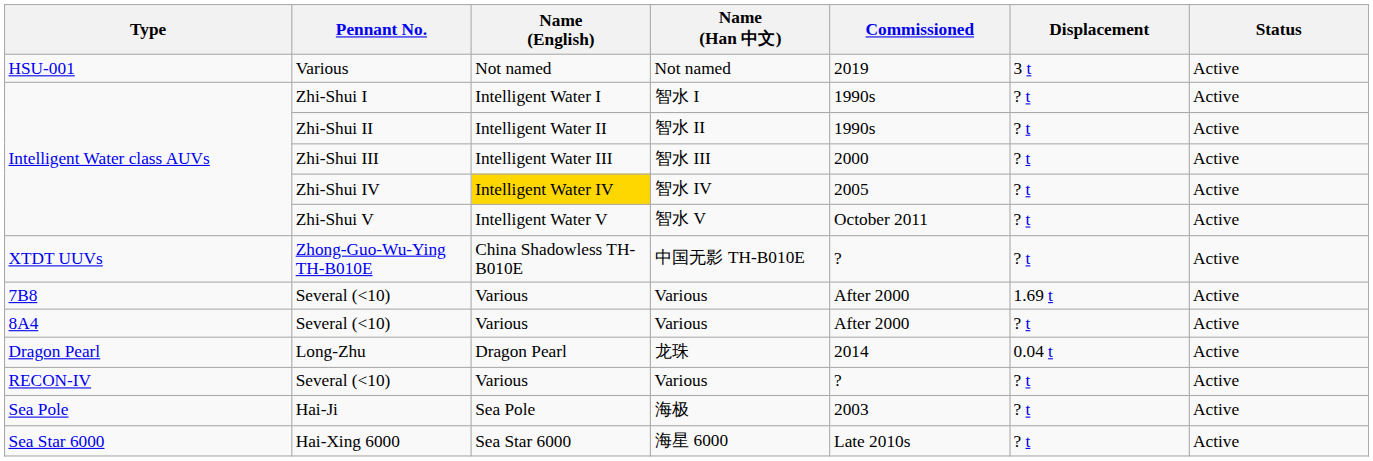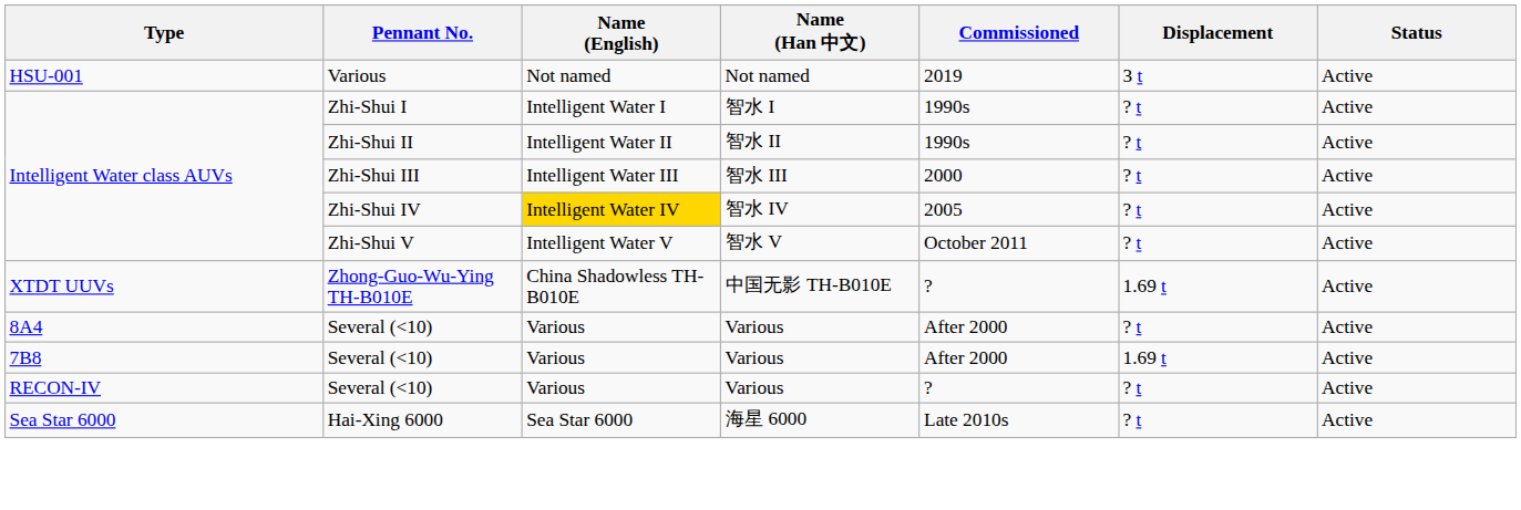 <table class="wikitable sortable"  style="margin:auto; width:100%;">
 <tr>
 <th style="text-align:center; width:16%;">Type</th>
 <th style="text-align:center; width:10%;"><a href='#'>Pennant No.</a></th>
 <th style="text-align:center; width:10%;">Name<br>(English)</th>
 <th style="text-align:center; width:10%;">Name<br>(Han 中文)</th>
 <th style="text-align:center; width:10%;"><a href='#'>Commissioned</a></th>
 <th style="text-align:center; width:10%;">Displacement</th>
 <th style="text-align:center; width:10%;">Status</th>
 </tr>
 <tr>
 <td><a href='#'>HSU-001</a></td>
 <td>Various</td>
 <td>Not named</td>
 <td>Not named</td>
 <td>2019</td>
 <td>3 <a href='#'>t</a></td>
 <td><span>Active</span></td>
 </tr>
 <tr>
 <td rowspan="5"><a href='#'>Intelligent Water class AUVs</a></td>
 <td>Zhi-Shui I</td>
 <td>Intelligent Water I</td>
 <td>智水 I</td>
 <td>1990s</td>
 <td>? <a href='#'>t</a></td>
 <td><span>Active</span></td>
 </tr>
 <tr>
 <td>Zhi-Shui II</td>
 <td>Intelligent Water II</td>
 <td>智水 II</td>
 <td>1990s</td>
 <td>? <a href='#'>t</a></td>
 <td><span>Active</span></td>
 </tr>
 <tr>
 <td>Zhi-Shui III</td>
 <td>Intelligent Water III</td>
 <td>智水 III</td>
 <td>2000</td>
 <td>? <a href='#'>t</a></td>
 <td><span>Active</span></td>
 </tr>
 <tr>
 <td>Zhi-Shui IV</td>
 <td style="background: gold;">Intelligent Water IV</td>
 <td>智水 IV</td>
 <td>2005</td>
 <td>? <a href='#'>t</a></td>
 <td><span>Active</span></td>
 </tr>
 <tr>
 <td>Zhi-Shui V</td>
 <td>Intelligent Water V</td>
 <td>智水 V</td>
 <td>October 2011</td>
 <td>? <a href='#'>t</a></td>
 <td><span>Active</span></td>
 </tr>
 <tr>
 <td><a href='#'>XTDT UUVs</a></td>
 <td><a href='#'>Zhong-Guo-Wu-Ying TH-B010E</a></td>
 <td>China Shadowless TH-B010E</td>
 <td>中国无影 TH-B010E</td>
 <td>?</td>
+<td>1.69 <a href='#'>t</a></td>
+<td><span>Active</span></td>
+</tr>
+<tr>
+<td><a href='#'>8A4</a></td>
+<td>Several (<10)</td>
+<td>Various</td>
+<td>Various</td>
+<td>After 2000</td>
 <td>? <a href='#'>t</a></td>
 <td><span>Active</span></td>
 </tr>
 <tr>
 <td><a href='#'>7B8</a></td>
 <td>Several (<10)</td>
 <td>Various</td>
 <td>Various</td>
 <td>After 2000</td>
 <td>1.69 <a href='#'>t</a></td>
 <td><span>Active</span></td>
 </tr>
 <tr>
-<td><a href='#'>8A4</a></td>
-<td>Several (<10)</td>
-<td>Various</td>
-<td>Various</td>
-<td>After 2000</td>
-<td>? <a href='#'>t</a></td>
-<td><span>Active</span></td>
-</tr>
-<tr>
-<td><a href='#'>Dragon Pearl</a></td>
-<td>Long-Zhu</td>
-<td>Dragon Pearl</td>
-<td>龙珠</td>
-<td>2014</td>
-<td>0.04 <a href='#'>t</a></td>
-<td><span>Active</span></td>
-</tr>
-<tr>
 <td><a href='#'>RECON-IV</a></td>
 <td>Several (<10)</td>
 <td>Various</td>
 <td>Various</td>
 <td>?</td>
-<td>? <a href='#'>t</a></td>
-<td><span>Active</span></td>
-</tr>
-<tr>
-<td><a href='#'>Sea Pole</a></td>
-<td>Hai-Ji</td>
-<td>Sea Pole</td>
-<td>海极</td>
-<td>2003</td>
 <td>? <a href='#'>t</a></td>
 <td><span>Active</span></td>
 </tr>
 <tr>
 <td><a href='#'>Sea Star 6000</a></td>
 <td>Hai-Xing 6000</td>
 <td>Sea Star 6000</td>
 <td>海星 6000</td>
 <td>Late 2010s</td>
 <td>? <a href='#'>t</a></td>
 <td><span>Active</span></td>
 </tr>
 </table>
